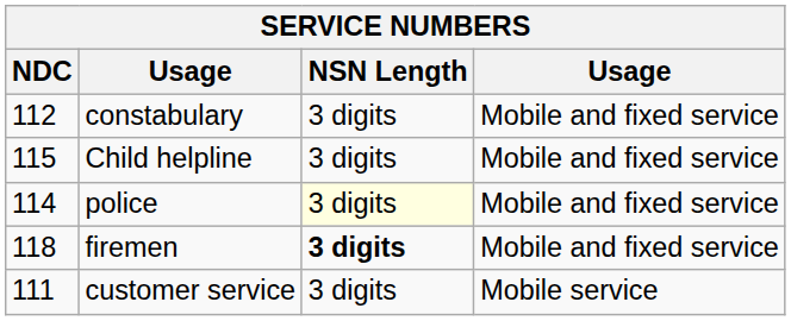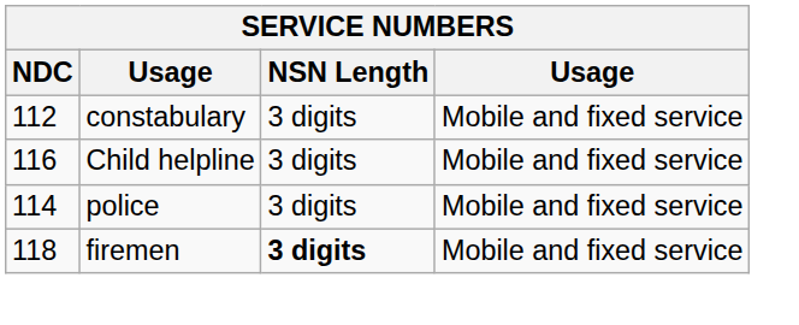 <table class="wikitable">
 <tr>
 <th colspan="4">SERVICE NUMBERS</th>
 </tr>
 <tr>
 <th>NDC</th>
 <th>Usage</th>
 <th>NSN Length</th>
 <th>Usage</th>
 </tr>
 <tr>
 <td>112</td>
 <td>constabulary</td>
 <td>3 digits</td>
 <td>Mobile and fixed service</td>
 </tr>
 <tr>
-<td>115</td>
+<td>116</td>
 <td>Child helpline</td>
 <td>3 digits</td>
 <td>Mobile and fixed service</td>
 </tr>
 <tr>
 <td>114</td>
 <td>police</td>
-<td style="background: lightyellow;">3 digits</td>
+<td>3 digits</td>
 <td>Mobile and fixed service</td>
 </tr>
 <tr>
 <td>118</td>
 <td>firemen</td>
 <td><strong>3 digits</strong></td>
 <td>Mobile and fixed service</td>
 </tr>
-<tr>
-<td>111</td>
-<td>customer service</td>
-<td>3 digits</td>
-<td>Mobile service</td>
-</tr>
 </table>
